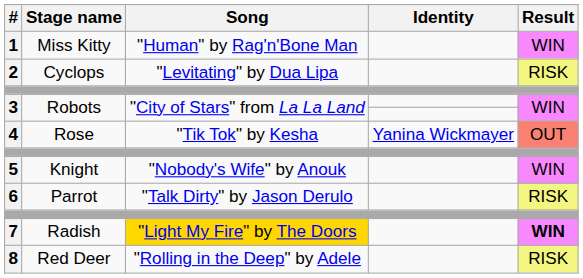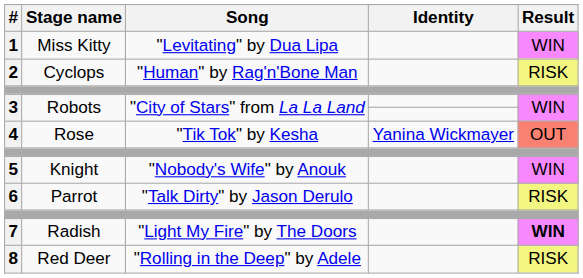 <table class="wikitable plainrowheaders" style="text-align: center;">
 <tr>
 <th>#</th>
 <th>Stage name</th>
 <th>Song</th>
 <th>Identity</th>
 <th>Result</th>
 </tr>
 <tr>
 <th>1</th>
 <td>Miss Kitty</td>
-<td>"<a href='#'>Human</a>" by <a href='#'>Rag'n'Bone Man</a></td>
+<td>"<a href='#'>Levitating</a>" by <a href='#'>Dua Lipa</a></td>
 <td></td>
 <td bgcolor="#F888FD">WIN</td>
 </tr>
 <tr>
 <th>2</th>
 <td>Cyclops</td>
-<td>"<a href='#'>Levitating</a>" by <a href='#'>Dua Lipa</a></td>
+<td>"<a href='#'>Human</a>" by <a href='#'>Rag'n'Bone Man</a></td>
 <td></td>
 <td bgcolor="#F3F781">RISK</td>
 </tr>
 <tr>
 <td colspan="5" style="background:darkgray"></td>
 </tr>
 <tr>
 <th rowspan="2">3</th>
 <td rowspan="2">Robots</td>
 <td rowspan="2">"<a href='#'>City of Stars</a>" from <em><a href='#'>La La Land</a></em></td>
 <td></td>
 <td rowspan="2" bgcolor="#F888FD">WIN</td>
 </tr>
 <tr>
 <td></td>
 </tr>
 <tr>
 <th>4</th>
 <td>Rose</td>
 <td>"<a href='#'>Tik Tok</a>" by <a href='#'>Kesha</a></td>
 <td><a href='#'>Yanina Wickmayer</a></td>
 <td bgcolor=salmon>OUT</td>
 </tr>
 <tr>
 <td colspan="5" style="background:darkgray"></td>
 </tr>
 <tr>
 <th>5</th>
 <td>Knight</td>
 <td>"<a href='#'>Nobody's Wife</a>" by <a href='#'>Anouk</a></td>
 <td></td>
 <td bgcolor="#F888FD">WIN</td>
 </tr>
 <tr>
 <th>6</th>
 <td>Parrot</td>
 <td>"<a href='#'>Talk Dirty</a>" by <a href='#'>Jason Derulo</a></td>
 <td></td>
 <td bgcolor="#F3F781">RISK</td>
 </tr>
 <tr>
 <td colspan="5" style="background:darkgray"></td>
 </tr>
 <tr>
 <th>7</th>
 <td>Radish</td>
-<td style="background: gold;">"<a href='#'>Light My Fire</a>" by <a href='#'>The Doors</a></td>
+<td>"<a href='#'>Light My Fire</a>" by <a href='#'>The Doors</a></td>
 <td></td>
 <td bgcolor="#F888FD"><strong>WIN</strong></td>
 </tr>
 <tr>
 <th>8</th>
 <td>Red Deer</td>
 <td>"<a href='#'>Rolling in the Deep</a>" by <a href='#'>Adele</a></td>
 <td></td>
 <td bgcolor="#F3F781">RISK</td>
 </tr>
 </table>
